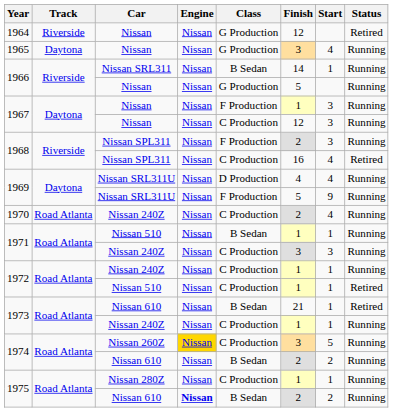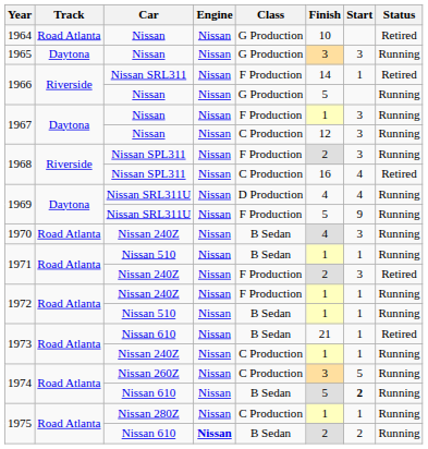 <table class="wikitable" style="text-align:center; font-size:90%">
 <tr>
 <th>Year</th>
 <th>Track</th>
 <th>Car</th>
 <th>Engine</th>
 <th>Class</th>
 <th>Finish</th>
 <th>Start</th>
 <th>Status</th>
 </tr>
 <tr>
 <td>1964</td>
-<td><a href='#'>Riverside</a></td>
+<td><a href='#'>Road Atlanta</a></td>
 <td><a href='#'>Nissan</a></td>
 <td><a href='#'>Nissan</a></td>
 <td>G Production</td>
-<td>12</td>
+<td>10</td>
 <td></td>
 <td>Retired</td>
 </tr>
 <tr>
 <td>1965</td>
 <td><a href='#'>Daytona</a></td>
 <td><a href='#'>Nissan</a></td>
 <td><a href='#'>Nissan</a></td>
 <td>G Production</td>
 <td style="background:#FFDF9F;">3</td>
-<td>4</td>
+<td>3</td>
 <td>Running</td>
 </tr>
 <tr>
 <td rowspan=2>1966</td>
 <td rowspan=2><a href='#'>Riverside</a></td>
 <td><a href='#'>Nissan SRL311</a></td>
 <td><a href='#'>Nissan</a></td>
-<td>B Sedan</td>
+<td>F Production</td>
 <td>14</td>
 <td>1</td>
-<td>Running</td>
+<td>Retired</td>
 </tr>
 <tr>
 <td><a href='#'>Nissan</a></td>
 <td><a href='#'>Nissan</a></td>
 <td>G Production</td>
 <td>5</td>
 <td></td>
 <td>Running</td>
 </tr>
 <tr>
 <td rowspan=2>1967</td>
 <td rowspan=2><a href='#'>Daytona</a></td>
 <td><a href='#'>Nissan</a></td>
 <td><a href='#'>Nissan</a></td>
 <td>F Production</td>
 <td style="background:#FFFFBF;">1</td>
 <td>3</td>
 <td>Running</td>
 </tr>
 <tr>
 <td><a href='#'>Nissan</a></td>
 <td><a href='#'>Nissan</a></td>
 <td>C Production</td>
 <td>12</td>
 <td>3</td>
 <td>Running</td>
 </tr>
 <tr>
 <td rowspan=2>1968</td>
 <td rowspan=2><a href='#'>Riverside</a></td>
 <td><a href='#'>Nissan SPL311</a></td>
 <td><a href='#'>Nissan</a></td>
 <td>F Production</td>
 <td style="background:#DFDFDF;">2</td>
 <td>3</td>
 <td>Running</td>
 </tr>
 <tr>
 <td><a href='#'>Nissan SPL311</a></td>
 <td><a href='#'>Nissan</a></td>
 <td>C Production</td>
 <td>16</td>
 <td>4</td>
 <td>Retired</td>
 </tr>
 <tr>
 <td rowspan=2>1969</td>
 <td rowspan=2><a href='#'>Daytona</a></td>
 <td><a href='#'>Nissan SRL311U</a></td>
 <td><a href='#'>Nissan</a></td>
 <td>D Production</td>
 <td>4</td>
 <td>4</td>
 <td>Running</td>
 </tr>
 <tr>
 <td><a href='#'>Nissan SRL311U</a></td>
 <td><a href='#'>Nissan</a></td>
 <td>F Production</td>
 <td>5</td>
 <td>9</td>
 <td>Running</td>
 </tr>
 <tr>
 <td>1970</td>
 <td><a href='#'>Road Atlanta</a></td>
 <td><a href='#'>Nissan 240Z</a></td>
 <td><a href='#'>Nissan</a></td>
-<td>C Production</td>
-<td style="background:#DFDFDF;">2</td>
-<td>4</td>
+<td>B Sedan</td>
+<td style="background:#DFDFDF;">4</td>
+<td>3</td>
 <td>Running</td>
 </tr>
 <tr>
 <td rowspan=2>1971</td>
 <td rowspan=2><a href='#'>Road Atlanta</a></td>
 <td><a href='#'>Nissan 510</a></td>
 <td><a href='#'>Nissan</a></td>
 <td>B Sedan</td>
 <td style="background:#FFFFBF;">1</td>
 <td>1</td>
 <td>Running</td>
 </tr>
 <tr>
 <td><a href='#'>Nissan 240Z</a></td>
 <td><a href='#'>Nissan</a></td>
-<td>C Production</td>
-<td style="background:#DFDFDF;">3</td>
+<td>F Production</td>
+<td style="background:#DFDFDF;">2</td>
 <td>3</td>
-<td>Running</td>
+<td>Retired</td>
 </tr>
 <tr>
 <td rowspan=2>1972</td>
 <td rowspan=2><a href='#'>Road Atlanta</a></td>
 <td><a href='#'>Nissan 240Z</a></td>
 <td><a href='#'>Nissan</a></td>
-<td>C Production</td>
+<td>F Production</td>
 <td style="background:#FFFFBF;">1</td>
 <td>1</td>
 <td>Running</td>
 </tr>
 <tr>
 <td><a href='#'>Nissan 510</a></td>
 <td><a href='#'>Nissan</a></td>
-<td>C Production</td>
+<td>B Sedan</td>
 <td style="background:#FFFFBF;">1</td>
 <td>1</td>
-<td>Retired</td>
+<td>Running</td>
 </tr>
 <tr>
 <td rowspan=2>1973</td>
 <td rowspan=2><a href='#'>Road Atlanta</a></td>
 <td><a href='#'>Nissan 610</a></td>
 <td><a href='#'>Nissan</a></td>
 <td>B Sedan</td>
 <td>21</td>
 <td>1</td>
 <td>Retired</td>
 </tr>
 <tr>
 <td><a href='#'>Nissan 240Z</a></td>
 <td><a href='#'>Nissan</a></td>
 <td>C Production</td>
 <td style="background:#FFFFBF;">1</td>
 <td>1</td>
 <td>Running</td>
 </tr>
 <tr>
 <td rowspan=2>1974</td>
 <td rowspan=2><a href='#'>Road Atlanta</a></td>
 <td><a href='#'>Nissan 260Z</a></td>
-<td style="background: gold;"><a href='#'>Nissan</a></td>
+<td><a href='#'>Nissan</a></td>
 <td>C Production</td>
 <td style="background:#FFDF9F;">3</td>
 <td>5</td>
 <td>Running</td>
 </tr>
 <tr>
 <td><a href='#'>Nissan 610</a></td>
 <td><a href='#'>Nissan</a></td>
 <td>B Sedan</td>
-<td style="background:#DFDFDF;">2</td>
-<td>2</td>
+<td style="background:#DFDFDF;">5</td>
+<td><strong>2</strong></td>
 <td>Running</td>
 </tr>
 <tr>
 <td rowspan=2>1975</td>
 <td rowspan=2><a href='#'>Road Atlanta</a></td>
 <td><a href='#'>Nissan 280Z</a></td>
 <td><a href='#'>Nissan</a></td>
 <td>C Production</td>
 <td style="background:#FFFFBF;">1</td>
 <td>1</td>
 <td>Running</td>
 </tr>
 <tr>
 <td><a href='#'>Nissan 610</a></td>
 <td><strong><a href='#'>Nissan</a></strong></td>
 <td>B Sedan</td>
 <td style="background:#DFDFDF;">2</td>
 <td>2</td>
 <td>Running</td>
 </tr>
 </table>
